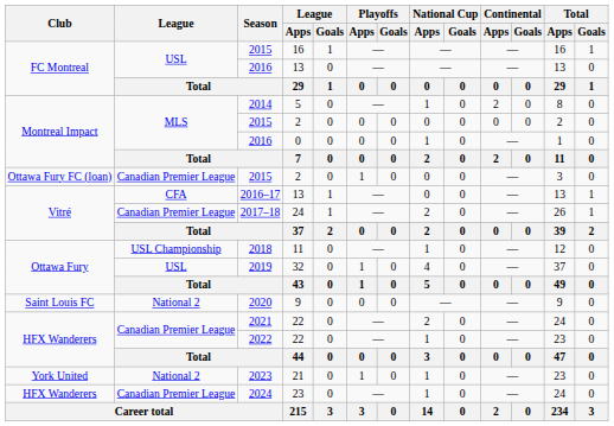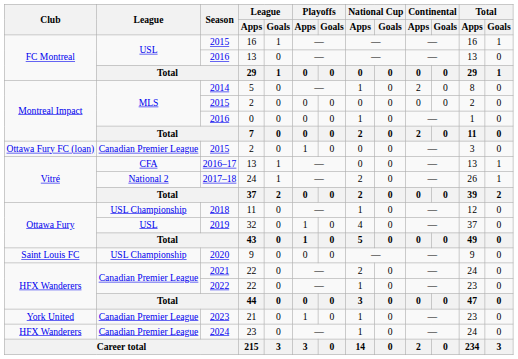 <table class="wikitable" style="text-align: center;">
 <tr>
 <th rowspan="2">Club</th>
 <th rowspan="2">League</th>
 <th rowspan="2">Season</th>
 <th colspan="2">League</th>
 <th colspan="2">Playoffs</th>
 <th colspan="2">National Cup</th>
 <th colspan="2">Continental</th>
 <th colspan="2">Total</th>
 </tr>
 <tr>
 <th>Apps</th>
 <th>Goals</th>
 <th>Apps</th>
 <th>Goals</th>
 <th>Apps</th>
 <th>Goals</th>
 <th>Apps</th>
 <th>Goals</th>
 <th>Apps</th>
 <th>Goals</th>
 </tr>
 <tr>
 <td rowspan="3"><a href='#'>FC Montreal</a></td>
 <td rowspan="2"><a href='#'>USL</a></td>
 <td><a href='#'>2015</a></td>
 <td>16</td>
 <td>1</td>
 <td colspan="2">—</td>
 <td colspan="2">—</td>
 <td colspan="2">—</td>
 <td>16</td>
 <td>1</td>
 </tr>
 <tr>
 <td><a href='#'>2016</a></td>
 <td>13</td>
 <td>0</td>
 <td colspan="2">—</td>
 <td colspan="2">—</td>
 <td colspan="2">—</td>
 <td>13</td>
 <td>0</td>
 </tr>
 <tr>
 <th colspan="2">Total</th>
 <th>29</th>
 <th>1</th>
 <th>0</th>
 <th>0</th>
 <th>0</th>
 <th>0</th>
 <th>0</th>
 <th>0</th>
 <th>29</th>
 <th>1</th>
 </tr>
 <tr>
 <td rowspan="4"><a href='#'>Montreal Impact</a></td>
 <td rowspan="3"><a href='#'>MLS</a></td>
 <td><a href='#'>2014</a></td>
 <td>5</td>
 <td>0</td>
 <td colspan="2">—</td>
 <td>1</td>
 <td>0</td>
 <td>2</td>
 <td>0</td>
 <td>8</td>
 <td>0</td>
 </tr>
 <tr>
 <td><a href='#'>2015</a></td>
 <td>2</td>
 <td>0</td>
 <td>0</td>
 <td>0</td>
 <td>0</td>
 <td>0</td>
 <td>0</td>
 <td>0</td>
 <td>2</td>
 <td>0</td>
 </tr>
 <tr>
 <td><a href='#'>2016</a></td>
 <td>0</td>
 <td>0</td>
 <td>0</td>
 <td>0</td>
 <td>1</td>
 <td>0</td>
 <td colspan="2">—</td>
 <td>1</td>
 <td>0</td>
 </tr>
 <tr>
 <th colspan="2">Total</th>
 <th>7</th>
 <th>0</th>
 <th>0</th>
 <th>0</th>
 <th>2</th>
 <th>0</th>
 <th>2</th>
 <th>0</th>
 <th>11</th>
 <th>0</th>
 </tr>
 <tr>
 <td><a href='#'>Ottawa Fury FC (loan)</a></td>
 <td><a href='#'>Canadian Premier League</a></td>
 <td><a href='#'>2015</a></td>
 <td>2</td>
 <td>0</td>
 <td>1</td>
 <td>0</td>
 <td>0</td>
 <td>0</td>
 <td colspan="2">—</td>
 <td>3</td>
 <td>0</td>
 </tr>
 <tr>
 <td rowspan="3"><a href='#'>Vitré</a></td>
 <td><a href='#'>CFA</a></td>
 <td><a href='#'>2016–17</a></td>
 <td>13</td>
 <td>1</td>
 <td colspan="2">—</td>
 <td>0</td>
 <td>0</td>
 <td colspan="2">—</td>
 <td>13</td>
 <td>1</td>
 </tr>
 <tr>
-<td><a href='#'>Canadian Premier League</a></td>
+<td><a href='#'>National 2</a></td>
 <td><a href='#'>2017–18</a></td>
 <td>24</td>
 <td>1</td>
 <td colspan="2">—</td>
 <td>2</td>
 <td>0</td>
 <td colspan="2">—</td>
 <td>26</td>
 <td>1</td>
 </tr>
 <tr>
 <th colspan="2">Total</th>
 <th>37</th>
 <th>2</th>
 <th>0</th>
 <th>0</th>
 <th>2</th>
 <th>0</th>
 <th>0</th>
 <th>0</th>
 <th>39</th>
 <th>2</th>
 </tr>
 <tr>
 <td rowspan="3"><a href='#'>Ottawa Fury</a></td>
 <td><a href='#'>USL Championship</a></td>
 <td><a href='#'>2018</a></td>
 <td>11</td>
 <td>0</td>
 <td colspan="2">—</td>
 <td>1</td>
 <td>0</td>
 <td colspan="2">—</td>
 <td>12</td>
 <td>0</td>
 </tr>
 <tr>
 <td><a href='#'>USL</a></td>
 <td><a href='#'>2019</a></td>
 <td>32</td>
 <td>0</td>
 <td>1</td>
 <td>0</td>
 <td>4</td>
 <td>0</td>
 <td colspan="2">—</td>
 <td>37</td>
 <td>0</td>
 </tr>
 <tr>
 <th colspan="2">Total</th>
 <th>43</th>
 <th>0</th>
 <th>1</th>
 <th>0</th>
 <th>5</th>
 <th>0</th>
 <th>0</th>
 <th>0</th>
 <th>49</th>
 <th>0</th>
 </tr>
 <tr>
 <td><a href='#'>Saint Louis FC</a></td>
-<td><a href='#'>National 2</a></td>
+<td><a href='#'>USL Championship</a></td>
 <td><a href='#'>2020</a></td>
 <td>9</td>
 <td>0</td>
 <td>0</td>
 <td>0</td>
 <td colspan="2">—</td>
 <td colspan="2">—</td>
 <td>9</td>
 <td>0</td>
 </tr>
 <tr>
 <td rowspan="3"><a href='#'>HFX Wanderers</a></td>
 <td rowspan="2"><a href='#'>Canadian Premier League</a></td>
 <td><a href='#'>2021</a></td>
 <td>22</td>
 <td>0</td>
 <td colspan="2">—</td>
 <td>2</td>
 <td>0</td>
 <td colspan="2">—</td>
 <td>24</td>
 <td>0</td>
 </tr>
 <tr>
 <td><a href='#'>2022</a></td>
 <td>22</td>
 <td>0</td>
 <td colspan="2">—</td>
 <td>1</td>
 <td>0</td>
 <td colspan="2">—</td>
 <td>23</td>
 <td>0</td>
 </tr>
 <tr>
 <th colspan="2">Total</th>
 <th>44</th>
 <th>0</th>
 <th>0</th>
 <th>0</th>
 <th>3</th>
 <th>0</th>
 <th>0</th>
 <th>0</th>
 <th>47</th>
 <th>0</th>
 </tr>
 <tr>
 <td><a href='#'>York United</a></td>
-<td><a href='#'>National 2</a></td>
+<td><a href='#'>Canadian Premier League</a></td>
 <td><a href='#'>2023</a></td>
 <td>21</td>
 <td>0</td>
 <td>1</td>
 <td>0</td>
 <td>1</td>
 <td>0</td>
 <td colspan="2">—</td>
 <td>23</td>
 <td>0</td>
 </tr>
 <tr>
 <td><a href='#'>HFX Wanderers</a></td>
 <td><a href='#'>Canadian Premier League</a></td>
 <td><a href='#'>2024</a></td>
 <td>23</td>
 <td>0</td>
 <td colspan="2">—</td>
 <td>1</td>
 <td>0</td>
 <td colspan="2">—</td>
 <td>24</td>
 <td>0</td>
 </tr>
 <tr>
 <th colspan="3">Career total</th>
 <th>215</th>
 <th>3</th>
 <th>3</th>
 <th>0</th>
 <th>14</th>
 <th>0</th>
 <th>2</th>
 <th>0</th>
 <th>234</th>
 <th>3</th>
 </tr>
 </table>
